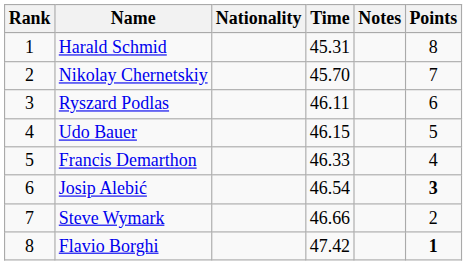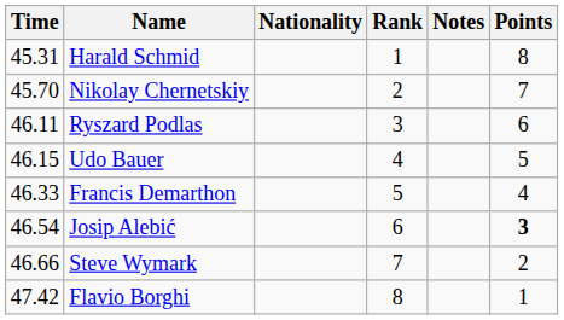 <table class="wikitable sortable" style="text-align:center">
 <tr>
-<th>Rank</th>
+<th>Time</th>
 <th>Name</th>
 <th>Nationality</th>
-<th>Time</th>
+<th>Rank</th>
 <th>Notes</th>
 <th>Points</th>
 </tr>
 <tr>
-<td>1</td>
+<td>45.31</td>
 <td align=left><a href='#'>Harald Schmid</a></td>
 <td align=left></td>
-<td>45.31</td>
+<td>1</td>
 <td></td>
 <td>8</td>
 </tr>
 <tr>
-<td>2</td>
+<td>45.70</td>
 <td align=left><a href='#'>Nikolay Chernetskiy</a></td>
 <td align=left></td>
-<td>45.70</td>
+<td>2</td>
 <td></td>
 <td>7</td>
 </tr>
 <tr>
-<td>3</td>
+<td>46.11</td>
 <td align=left><a href='#'>Ryszard Podlas</a></td>
 <td align=left></td>
-<td>46.11</td>
+<td>3</td>
 <td></td>
 <td>6</td>
 </tr>
 <tr>
-<td>4</td>
+<td>46.15</td>
 <td align=left><a href='#'>Udo Bauer</a></td>
 <td align=left></td>
-<td>46.15</td>
+<td>4</td>
 <td></td>
 <td>5</td>
 </tr>
 <tr>
-<td>5</td>
+<td>46.33</td>
 <td align=left><a href='#'>Francis Demarthon</a></td>
 <td align=left></td>
-<td>46.33</td>
+<td>5</td>
 <td></td>
 <td>4</td>
 </tr>
 <tr>
-<td>6</td>
+<td>46.54</td>
 <td align=left><a href='#'>Josip Alebić</a></td>
 <td align=left></td>
-<td>46.54</td>
+<td>6</td>
 <td></td>
 <td><strong>3</strong></td>
 </tr>
 <tr>
-<td>7</td>
+<td>46.66</td>
 <td align=left><a href='#'>Steve Wymark</a></td>
 <td align=left></td>
-<td>46.66</td>
+<td>7</td>
 <td></td>
 <td>2</td>
 </tr>
 <tr>
-<td>8</td>
+<td>47.42</td>
 <td align=left><a href='#'>Flavio Borghi</a></td>
 <td align=left></td>
-<td>47.42</td>
+<td>8</td>
 <td></td>
-<td><strong>1</strong></td>
+<td>1</td>
 </tr>
 </table>
